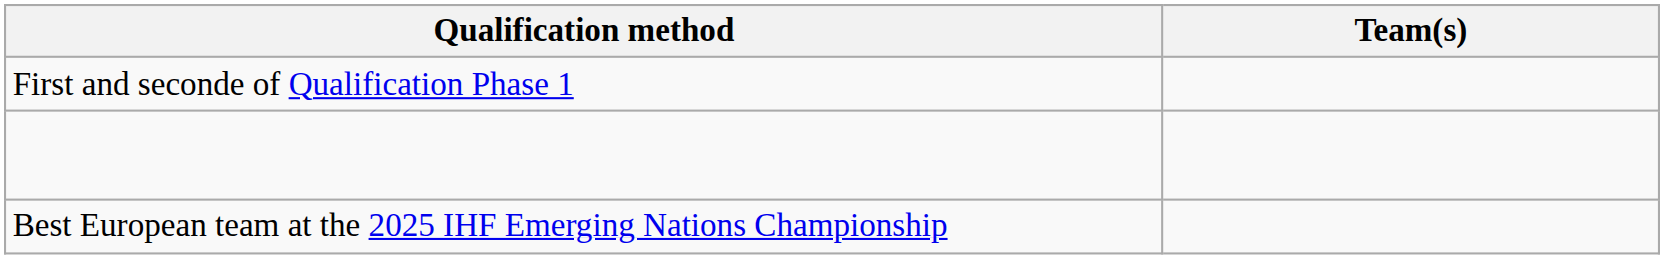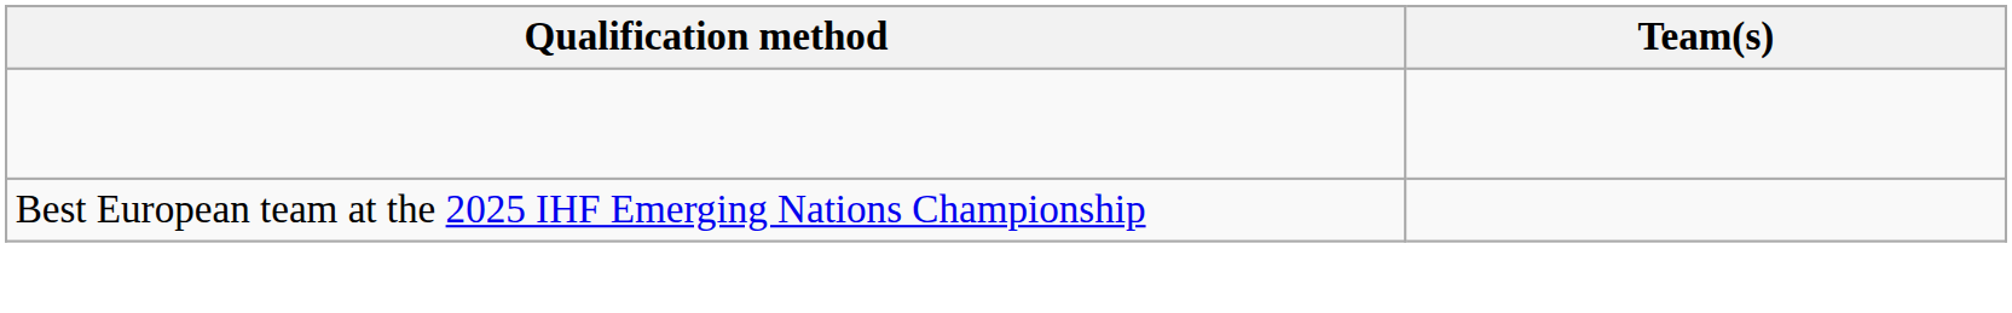 <table class="wikitable" style="width: 800px;">
 <tr>
 <th style="width: 70%;">Qualification method</th>
 <th style="width: 30%;">Team(s)</th>
-</tr>
-<tr>
-<td>First and seconde of <a href='#'>Qualification Phase 1</a></td>
-<td><br></td>
 </tr>
 <tr>
 <td></td>
 <td><br><br></td>
 </tr>
 <tr>
 <td>Best European team at the <a href='#'>2025 IHF Emerging Nations Championship</a></td>
 <td></td>
 </tr>
 </table>
